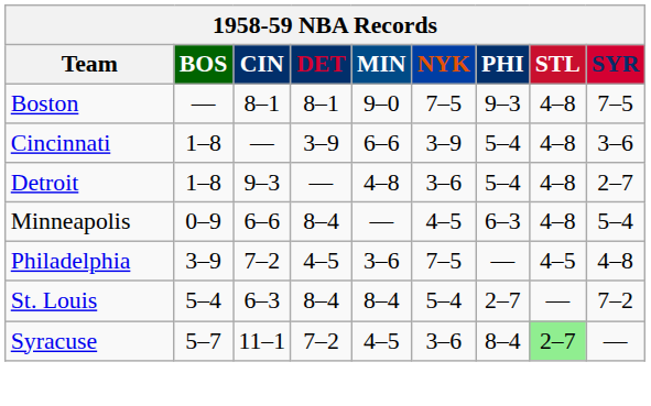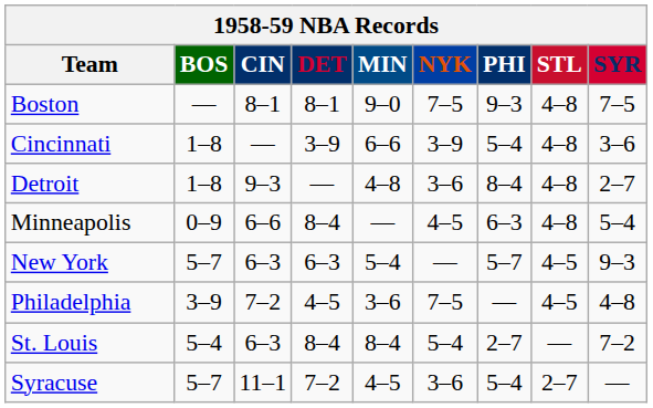 <table class="wikitable" style="font-size:95%; text-align:center;">
 <tr>
 <th colspan=9>1958-59 NBA Records</th>
 </tr>
 <tr>
 <th width=100>Team</th>
 <th style="background:#006400;color:#FFFFFF;width=35">BOS</th>
 <th style="background:#012F6B;color:#FFFFFF;width=35">CIN</th>
 <th style="background:#012F6B;color:#D40032;width=35">DET</th>
 <th style="background:#004B87;color:#FFFFFF;width=35">MIN</th>
 <th style="background:#003EA4;color:#E45206;width=35">NYK</th>
 <th style="background:#012F6B;color:#FFFFFF;width=35">PHI</th>
 <th style="background:#C90F2E;color:#FFFFFF;width=35">STL</th>
 <th style="background:#D40032;color:#022E6B;width=35">SYR</th>
 </tr>
 <tr>
 <td style="text-align:left;"><a href='#'>Boston</a></td>
 <td>—</td>
 <td>8–1</td>
 <td>8–1</td>
 <td>9–0</td>
 <td>7–5</td>
 <td>9–3</td>
 <td>4–8</td>
 <td>7–5</td>
 </tr>
 <tr>
 <td style="text-align:left;"><a href='#'>Cincinnati</a></td>
 <td>1–8</td>
 <td>—</td>
 <td>3–9</td>
 <td>6–6</td>
 <td>3–9</td>
 <td>5–4</td>
 <td>4–8</td>
 <td>3–6</td>
 </tr>
 <tr>
 <td style="text-align:left;"><a href='#'>Detroit</a></td>
 <td>1–8</td>
 <td>9–3</td>
 <td>—</td>
 <td>4–8</td>
 <td>3–6</td>
-<td>5–4</td>
+<td>8–4</td>
 <td>4–8</td>
 <td>2–7</td>
 </tr>
 <tr>
 <td style="text-align:left;">Minneapolis</td>
 <td>0–9</td>
 <td>6–6</td>
 <td>8–4</td>
 <td>—</td>
 <td>4–5</td>
 <td>6–3</td>
 <td>4–8</td>
 <td>5–4</td>
+</tr>
+<tr>
+<td style="text-align:left;"><a href='#'>New York</a></td>
+<td>5–7</td>
+<td>6–3</td>
+<td>6–3</td>
+<td>5–4</td>
+<td>—</td>
+<td>5–7</td>
+<td>4–5</td>
+<td>9–3</td>
 </tr>
 <tr>
 <td style="text-align:left;"><a href='#'>Philadelphia</a></td>
 <td>3–9</td>
 <td>7–2</td>
 <td>4–5</td>
 <td>3–6</td>
 <td>7–5</td>
 <td>—</td>
 <td>4–5</td>
 <td>4–8</td>
 </tr>
 <tr>
 <td style="text-align:left;"><a href='#'>St. Louis</a></td>
 <td>5–4</td>
 <td>6–3</td>
 <td>8–4</td>
 <td>8–4</td>
 <td>5–4</td>
 <td>2–7</td>
 <td>—</td>
 <td>7–2</td>
 </tr>
 <tr>
 <td style="text-align:left;"><a href='#'>Syracuse</a></td>
 <td>5–7</td>
 <td>11–1</td>
 <td>7–2</td>
 <td>4–5</td>
 <td>3–6</td>
-<td>8–4</td>
-<td style="background: lightgreen;">2–7</td>
+<td>5–4</td>
+<td>2–7</td>
 <td>—</td>
 </tr>
 </table>
